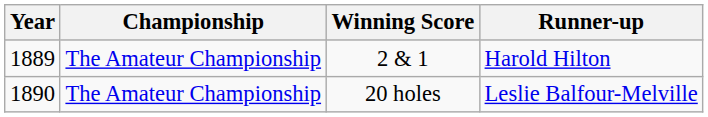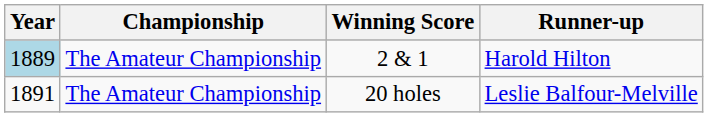 <table class="wikitable">
 <tr>
 <th>Year</th>
 <th>Championship</th>
 <th>Winning Score</th>
 <th>Runner-up</th>
 </tr>
 <tr>
-<td>1889</td>
+<td style="background: lightblue;">1889</td>
 <td><a href='#'>The Amateur Championship</a></td>
 <td align=center>2 & 1</td>
 <td> <a href='#'>Harold Hilton</a></td>
 </tr>
 <tr>
-<td>1890</td>
+<td>1891</td>
 <td><a href='#'>The Amateur Championship</a></td>
 <td align=center>20 holes</td>
 <td> <a href='#'>Leslie Balfour-Melville</a></td>
 </tr>
 </table>
